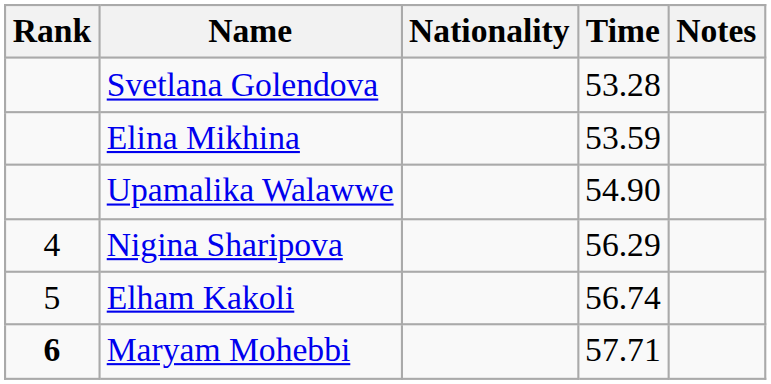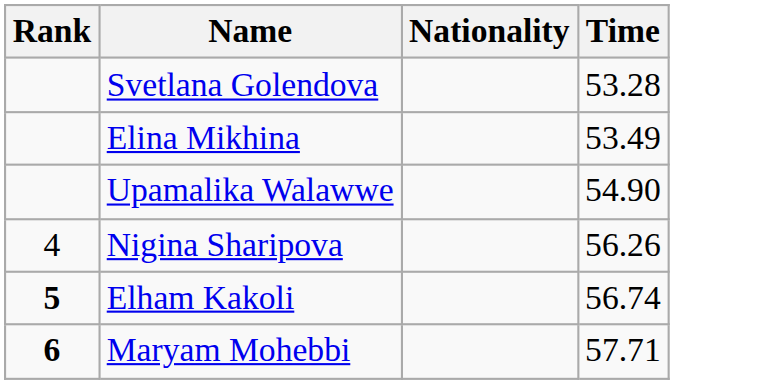 <table class="wikitable sortable" style="text-align:center">
 <tr>
 <th>Rank</th>
 <th>Name</th>
 <th>Nationality</th>
 <th>Time</th>
-<th>Notes</th>
 </tr>
 <tr>
 <td></td>
 <td align=left><a href='#'>Svetlana Golendova</a></td>
 <td align=left></td>
 <td>53.28</td>
-<td></td>
 </tr>
 <tr>
 <td></td>
 <td align=left><a href='#'>Elina Mikhina</a></td>
 <td align=left></td>
-<td>53.59</td>
-<td></td>
+<td>53.49</td>
 </tr>
 <tr>
 <td></td>
 <td align=left><a href='#'>Upamalika Walawwe</a></td>
 <td align=left></td>
 <td>54.90</td>
-<td></td>
 </tr>
 <tr>
 <td>4</td>
 <td align=left><a href='#'>Nigina Sharipova</a></td>
 <td align=left></td>
-<td>56.29</td>
-<td></td>
+<td>56.26</td>
 </tr>
 <tr>
-<td>5</td>
+<td><strong>5</strong></td>
 <td align=left><a href='#'>Elham Kakoli</a></td>
 <td align=left></td>
 <td>56.74</td>
-<td></td>
 </tr>
 <tr>
 <td><strong>6</strong></td>
 <td align=left><a href='#'>Maryam Mohebbi</a></td>
 <td align=left></td>
 <td>57.71</td>
-<td></td>
 </tr>
 </table>
